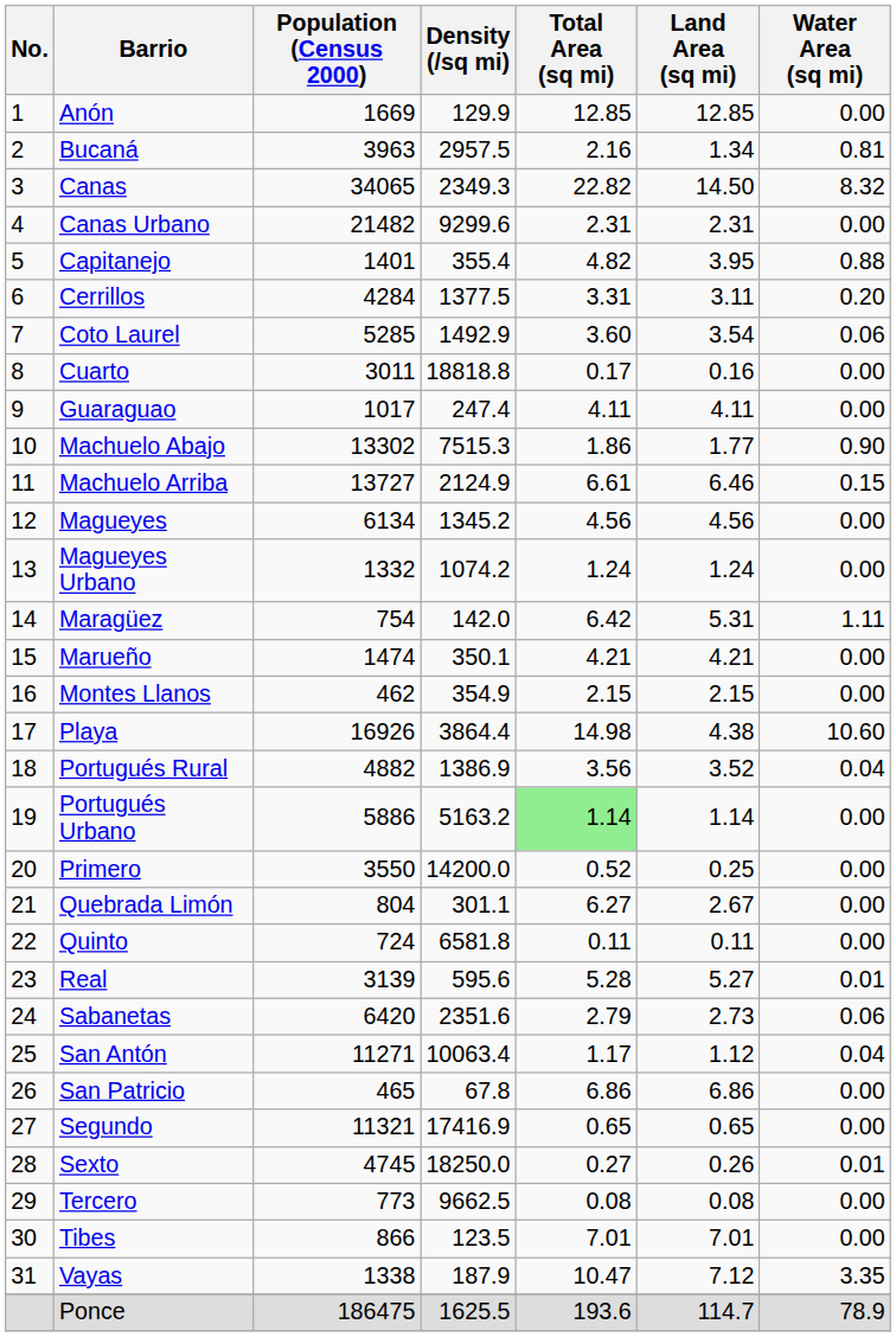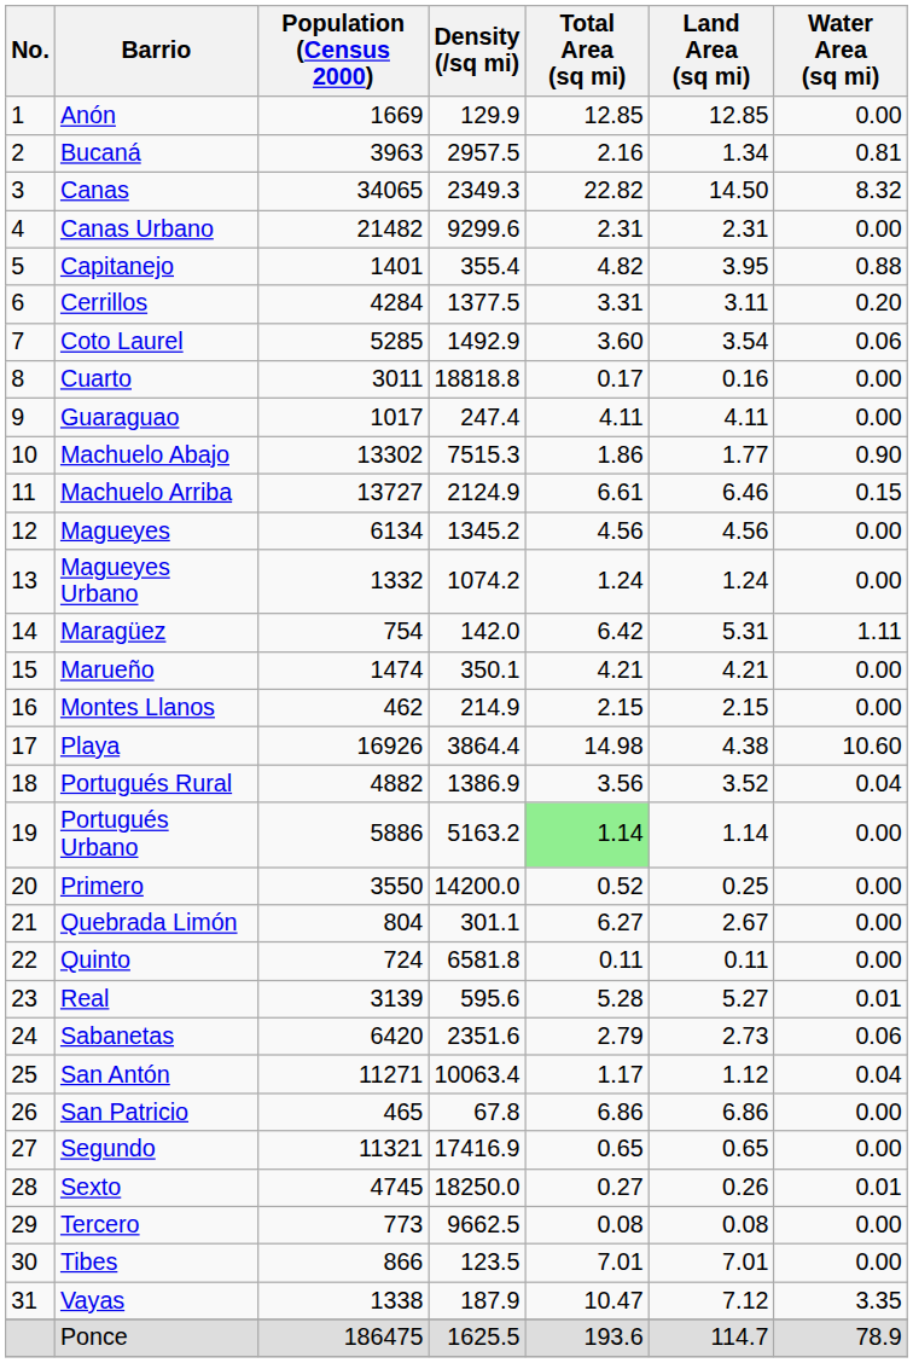 <table class="wikitable sortable">
 <tr>
 <th>No.</th>
 <th>Barrio</th>
 <th>Population<br>(<a href='#'>Census 2000</a>)</th>
 <th>Density<br>(/sq mi)</th>
 <th>Total Area<br>(sq mi)</th>
 <th>Land Area<br>(sq mi)</th>
 <th>Water Area<br>(sq mi)</th>
 </tr>
 <tr>
 <td>1</td>
 <td><a href='#'>Anón</a></td>
 <td align="right">1669</td>
 <td align="right">129.9</td>
 <td align="right">12.85</td>
 <td align="right">12.85</td>
 <td align="right">0.00</td>
 </tr>
 <tr>
 <td>2</td>
 <td><a href='#'>Bucaná</a></td>
 <td align="right">3963</td>
 <td align="right">2957.5</td>
 <td align="right">2.16</td>
 <td align="right">1.34</td>
 <td align="right">0.81</td>
 </tr>
 <tr>
 <td>3</td>
 <td><a href='#'>Canas</a></td>
 <td align="right">34065</td>
 <td align="right">2349.3</td>
 <td align="right">22.82</td>
 <td align="right">14.50</td>
 <td align="right">8.32</td>
 </tr>
 <tr>
 <td>4</td>
 <td><a href='#'>Canas Urbano</a></td>
 <td align="right">21482</td>
 <td align="right">9299.6</td>
 <td align="right">2.31</td>
 <td align="right">2.31</td>
 <td align="right">0.00</td>
 </tr>
 <tr>
 <td>5</td>
 <td><a href='#'>Capitanejo</a></td>
 <td align="right">1401</td>
 <td align="right">355.4</td>
 <td align="right">4.82</td>
 <td align="right">3.95</td>
 <td align="right">0.88</td>
 </tr>
 <tr>
 <td>6</td>
 <td><a href='#'>Cerrillos</a></td>
 <td align="right">4284</td>
 <td align="right">1377.5</td>
 <td align="right">3.31</td>
 <td align="right">3.11</td>
 <td align="right">0.20</td>
 </tr>
 <tr>
 <td>7</td>
 <td><a href='#'>Coto Laurel</a></td>
 <td align="right">5285</td>
 <td align="right">1492.9</td>
 <td align="right">3.60</td>
 <td align="right">3.54</td>
 <td align="right">0.06</td>
 </tr>
 <tr>
 <td>8</td>
 <td><a href='#'>Cuarto</a></td>
 <td align="right">3011</td>
 <td align="right">18818.8</td>
 <td align="right">0.17</td>
 <td align="right">0.16</td>
 <td align="right">0.00</td>
 </tr>
 <tr>
 <td>9</td>
 <td><a href='#'>Guaraguao</a></td>
 <td align="right">1017</td>
 <td align="right">247.4</td>
 <td align="right">4.11</td>
 <td align="right">4.11</td>
 <td align="right">0.00</td>
 </tr>
 <tr>
 <td>10</td>
 <td><a href='#'>Machuelo Abajo</a></td>
 <td align="right">13302</td>
 <td align="right">7515.3</td>
 <td align="right">1.86</td>
 <td align="right">1.77</td>
 <td align="right">0.90</td>
 </tr>
 <tr>
 <td>11</td>
 <td><a href='#'>Machuelo Arriba</a></td>
 <td align="right">13727</td>
 <td align="right">2124.9</td>
 <td align="right">6.61</td>
 <td align="right">6.46</td>
 <td align="right">0.15</td>
 </tr>
 <tr>
 <td>12</td>
 <td><a href='#'>Magueyes</a></td>
 <td align="right">6134</td>
 <td align="right">1345.2</td>
 <td align="right">4.56</td>
 <td align="right">4.56</td>
 <td align="right">0.00</td>
 </tr>
 <tr>
 <td>13</td>
 <td><a href='#'>Magueyes Urbano</a></td>
 <td align="right">1332</td>
 <td align="right">1074.2</td>
 <td align="right">1.24</td>
 <td align="right">1.24</td>
 <td align="right">0.00</td>
 </tr>
 <tr>
 <td>14</td>
 <td><a href='#'>Maragüez</a></td>
 <td align="right">754</td>
 <td align="right">142.0</td>
 <td align="right">6.42</td>
 <td align="right">5.31</td>
 <td align="right">1.11</td>
 </tr>
 <tr>
 <td>15</td>
 <td><a href='#'>Marueño</a></td>
 <td align="right">1474</td>
 <td align="right">350.1</td>
 <td align="right">4.21</td>
 <td align="right">4.21</td>
 <td align="right">0.00</td>
 </tr>
 <tr>
 <td>16</td>
 <td><a href='#'>Montes Llanos</a></td>
 <td align="right">462</td>
-<td align="right">354.9</td>
+<td align="right">214.9</td>
 <td align="right">2.15</td>
 <td align="right">2.15</td>
 <td align="right">0.00</td>
 </tr>
 <tr>
 <td>17</td>
 <td><a href='#'>Playa</a></td>
 <td align="right">16926</td>
 <td align="right">3864.4</td>
 <td align="right">14.98</td>
 <td align="right">4.38</td>
 <td align="right">10.60</td>
 </tr>
 <tr>
 <td>18</td>
 <td><a href='#'>Portugués Rural</a></td>
 <td align="right">4882</td>
 <td align="right">1386.9</td>
 <td align="right">3.56</td>
 <td align="right">3.52</td>
 <td align="right">0.04</td>
 </tr>
 <tr>
 <td>19</td>
 <td><a href='#'>Portugués Urbano</a></td>
 <td align="right">5886</td>
 <td align="right">5163.2</td>
 <td align="right" style="background: lightgreen;">1.14</td>
 <td align="right">1.14</td>
 <td align="right">0.00</td>
 </tr>
 <tr>
 <td>20</td>
 <td><a href='#'>Primero</a></td>
 <td align="right">3550</td>
 <td align="right">14200.0</td>
 <td align="right">0.52</td>
 <td align="right">0.25</td>
 <td align="right">0.00</td>
 </tr>
 <tr>
 <td>21</td>
 <td><a href='#'>Quebrada Limón</a></td>
 <td align="right">804</td>
 <td align="right">301.1</td>
 <td align="right">6.27</td>
 <td align="right">2.67</td>
 <td align="right">0.00</td>
 </tr>
 <tr>
 <td>22</td>
 <td><a href='#'>Quinto</a></td>
 <td align="right">724</td>
 <td align="right">6581.8</td>
 <td align="right">0.11</td>
 <td align="right">0.11</td>
 <td align="right">0.00</td>
 </tr>
 <tr>
 <td>23</td>
 <td><a href='#'>Real</a></td>
 <td align="right">3139</td>
 <td align="right">595.6</td>
 <td align="right">5.28</td>
 <td align="right">5.27</td>
 <td align="right">0.01</td>
 </tr>
 <tr>
 <td>24</td>
 <td><a href='#'>Sabanetas</a></td>
 <td align="right">6420</td>
 <td align="right">2351.6</td>
 <td align="right">2.79</td>
 <td align="right">2.73</td>
 <td align="right">0.06</td>
 </tr>
 <tr>
 <td>25</td>
 <td><a href='#'>San Antón</a></td>
 <td align="right">11271</td>
 <td align="right">10063.4</td>
 <td align="right">1.17</td>
 <td align="right">1.12</td>
 <td align="right">0.04</td>
 </tr>
 <tr>
 <td>26</td>
 <td><a href='#'>San Patricio</a></td>
 <td align="right">465</td>
 <td align="right">67.8</td>
 <td align="right">6.86</td>
 <td align="right">6.86</td>
 <td align="right">0.00</td>
 </tr>
 <tr>
 <td>27</td>
 <td><a href='#'>Segundo</a></td>
 <td align="right">11321</td>
 <td align="right">17416.9</td>
 <td align="right">0.65</td>
 <td align="right">0.65</td>
 <td align="right">0.00</td>
 </tr>
 <tr>
 <td>28</td>
 <td><a href='#'>Sexto</a></td>
 <td align="right">4745</td>
 <td align="right">18250.0</td>
 <td align="right">0.27</td>
 <td align="right">0.26</td>
 <td align="right">0.01</td>
 </tr>
 <tr>
 <td>29</td>
 <td><a href='#'>Tercero</a></td>
 <td align="right">773</td>
 <td align="right">9662.5</td>
 <td align="right">0.08</td>
 <td align="right">0.08</td>
 <td align="right">0.00</td>
 </tr>
 <tr>
 <td>30</td>
 <td><a href='#'>Tibes</a></td>
 <td align="right">866</td>
 <td align="right">123.5</td>
 <td align="right">7.01</td>
 <td align="right">7.01</td>
 <td align="right">0.00</td>
 </tr>
 <tr>
 <td>31</td>
 <td><a href='#'>Vayas</a></td>
 <td align="right">1338</td>
 <td align="right">187.9</td>
 <td align="right">10.47</td>
 <td align="right">7.12</td>
 <td align="right">3.35</td>
 </tr>
 <tr>
 </tr>
 <tr style="background: #DDDDDD;" class="sortbottom">
 <td> </td>
 <td>Ponce</td>
 <td align="right">186475</td>
 <td align="right">1625.5</td>
 <td align="right">193.6</td>
 <td align="right">114.7</td>
 <td align="right">78.9</td>
 </tr>
 <tr bgcolor=#ffffff class="sortbottom">
 </tr>
 </table>
